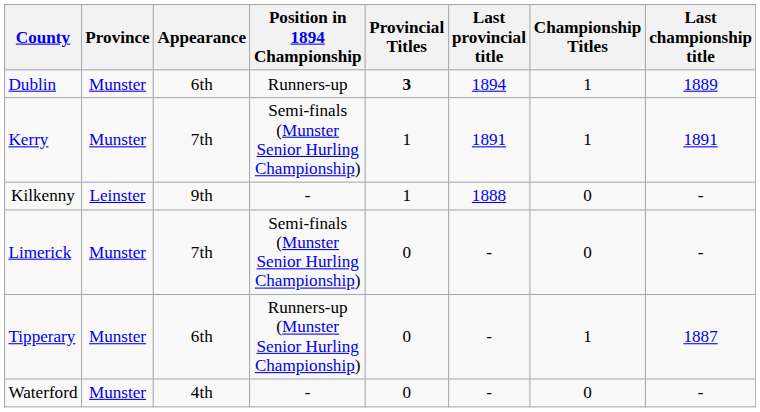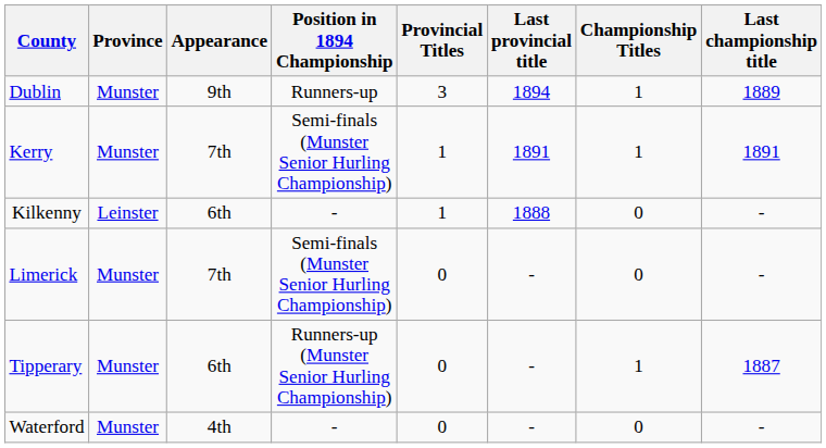 <table class="wikitable sortable" style="text-align:center">
 <tr>
 <th><a href='#'>County</a></th>
 <th>Province</th>
 <th>Appearance</th>
 <th>Position in <a href='#'>1894</a> Championship</th>
 <th>Provincial Titles</th>
 <th>Last provincial title</th>
 <th>Championship Titles</th>
 <th>Last championship title</th>
 </tr>
 <tr>
 <td style="text-align:left"> <a href='#'>Dublin</a></td>
 <td><a href='#'>Munster</a></td>
-<td>6th</td>
+<td>9th</td>
 <td>Runners-up</td>
-<td><strong>3</strong></td>
+<td>3</td>
 <td><a href='#'>1894</a></td>
 <td>1</td>
 <td><a href='#'>1889</a></td>
 </tr>
 <tr>
 <td style="text-align:left"> <a href='#'>Kerry</a></td>
 <td><a href='#'>Munster</a></td>
 <td>7th</td>
 <td>Semi-finals (<a href='#'>Munster Senior Hurling Championship</a>)</td>
 <td>1</td>
 <td><a href='#'>1891</a></td>
 <td>1</td>
 <td><a href='#'>1891</a></td>
 </tr>
 <tr>
 <td>Kilkenny</td>
 <td><a href='#'>Leinster</a></td>
-<td>9th</td>
+<td>6th</td>
 <td>-</td>
 <td>1</td>
 <td><a href='#'>1888</a></td>
 <td>0</td>
 <td>-</td>
 </tr>
 <tr>
 <td style="text-align:left"> <a href='#'>Limerick</a></td>
 <td><a href='#'>Munster</a></td>
 <td>7th</td>
 <td>Semi-finals (<a href='#'>Munster Senior Hurling Championship</a>)</td>
 <td>0</td>
 <td>-</td>
 <td>0</td>
 <td>-</td>
 </tr>
 <tr>
 <td style="text-align:left"> <a href='#'>Tipperary</a></td>
 <td><a href='#'>Munster</a></td>
 <td>6th</td>
 <td>Runners-up (<a href='#'>Munster Senior Hurling Championship</a>)</td>
 <td>0</td>
 <td>-</td>
 <td>1</td>
 <td><a href='#'>1887</a></td>
 </tr>
 <tr>
 <td>Waterford</td>
 <td><a href='#'>Munster</a></td>
 <td>4th</td>
 <td>-</td>
 <td>0</td>
 <td>-</td>
 <td>0</td>
 <td>-</td>
 </tr>
 </table>
